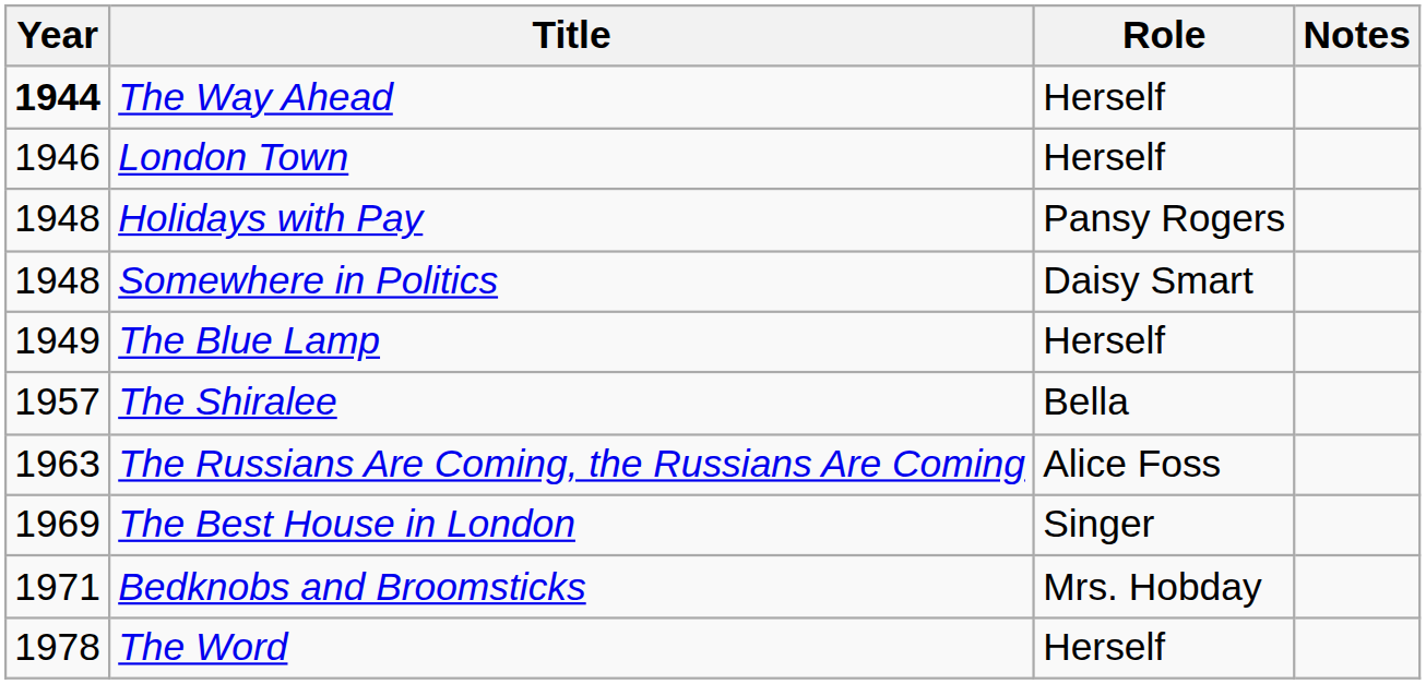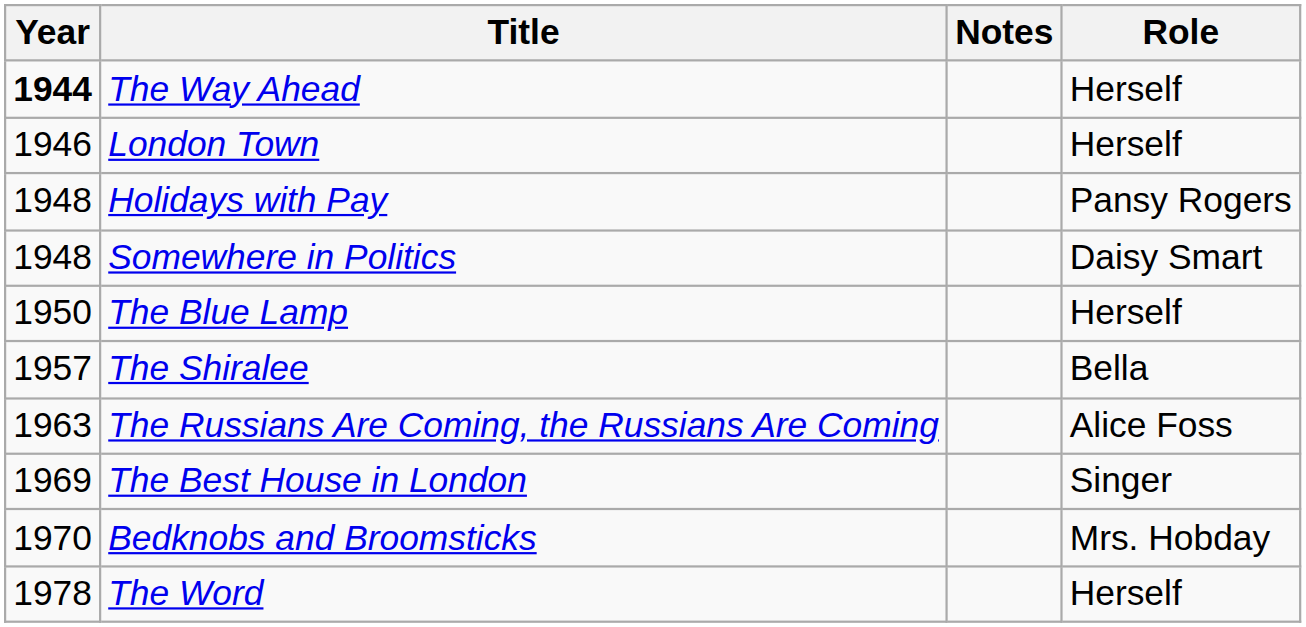 <table class="wikitable">
 <tr>
 <th>Year</th>
 <th>Title</th>
+<th>Notes</th>
 <th>Role</th>
-<th>Notes</th>
 </tr>
 <tr>
 <td><strong>1944</strong></td>
 <td><em><a href='#'>The Way Ahead</a></em></td>
+<td></td>
 <td>Herself</td>
-<td></td>
 </tr>
 <tr>
 <td>1946</td>
 <td><em><a href='#'>London Town</a></em></td>
+<td></td>
 <td>Herself</td>
-<td></td>
 </tr>
 <tr>
 <td>1948</td>
 <td><em><a href='#'>Holidays with Pay</a></em></td>
+<td></td>
 <td>Pansy Rogers</td>
-<td></td>
 </tr>
 <tr>
 <td>1948</td>
 <td><em><a href='#'>Somewhere in Politics</a></em></td>
+<td></td>
 <td>Daisy Smart</td>
-<td></td>
 </tr>
 <tr>
-<td>1949</td>
+<td>1950</td>
 <td><em><a href='#'>The Blue Lamp</a></em></td>
+<td></td>
 <td>Herself</td>
-<td></td>
 </tr>
 <tr>
 <td>1957</td>
 <td><em><a href='#'>The Shiralee</a></em></td>
+<td></td>
 <td>Bella</td>
-<td></td>
 </tr>
 <tr>
 <td>1963</td>
 <td><em><a href='#'>The Russians Are Coming, the Russians Are Coming</a></em></td>
+<td></td>
 <td>Alice Foss</td>
-<td></td>
 </tr>
 <tr>
 <td>1969</td>
 <td><em><a href='#'>The Best House in London</a></em></td>
+<td></td>
 <td>Singer</td>
-<td></td>
 </tr>
 <tr>
-<td>1971</td>
+<td>1970</td>
 <td><em><a href='#'>Bedknobs and Broomsticks</a></em></td>
+<td></td>
 <td>Mrs. Hobday</td>
-<td></td>
 </tr>
 <tr>
 <td>1978</td>
 <td><em><a href='#'>The Word</a></em></td>
+<td></td>
 <td>Herself</td>
-<td></td>
 </tr>
 </table>
